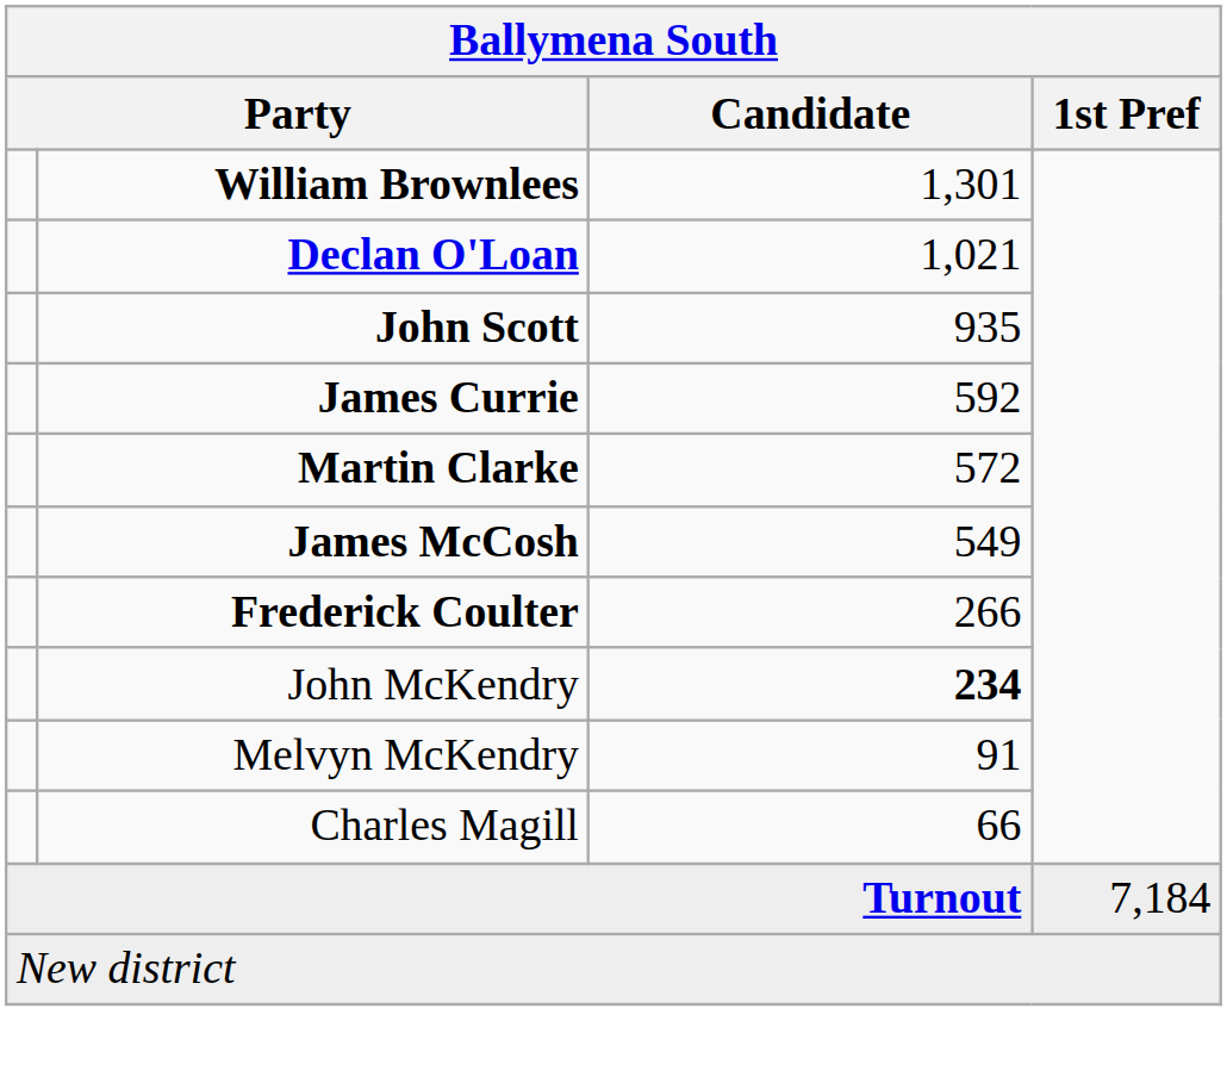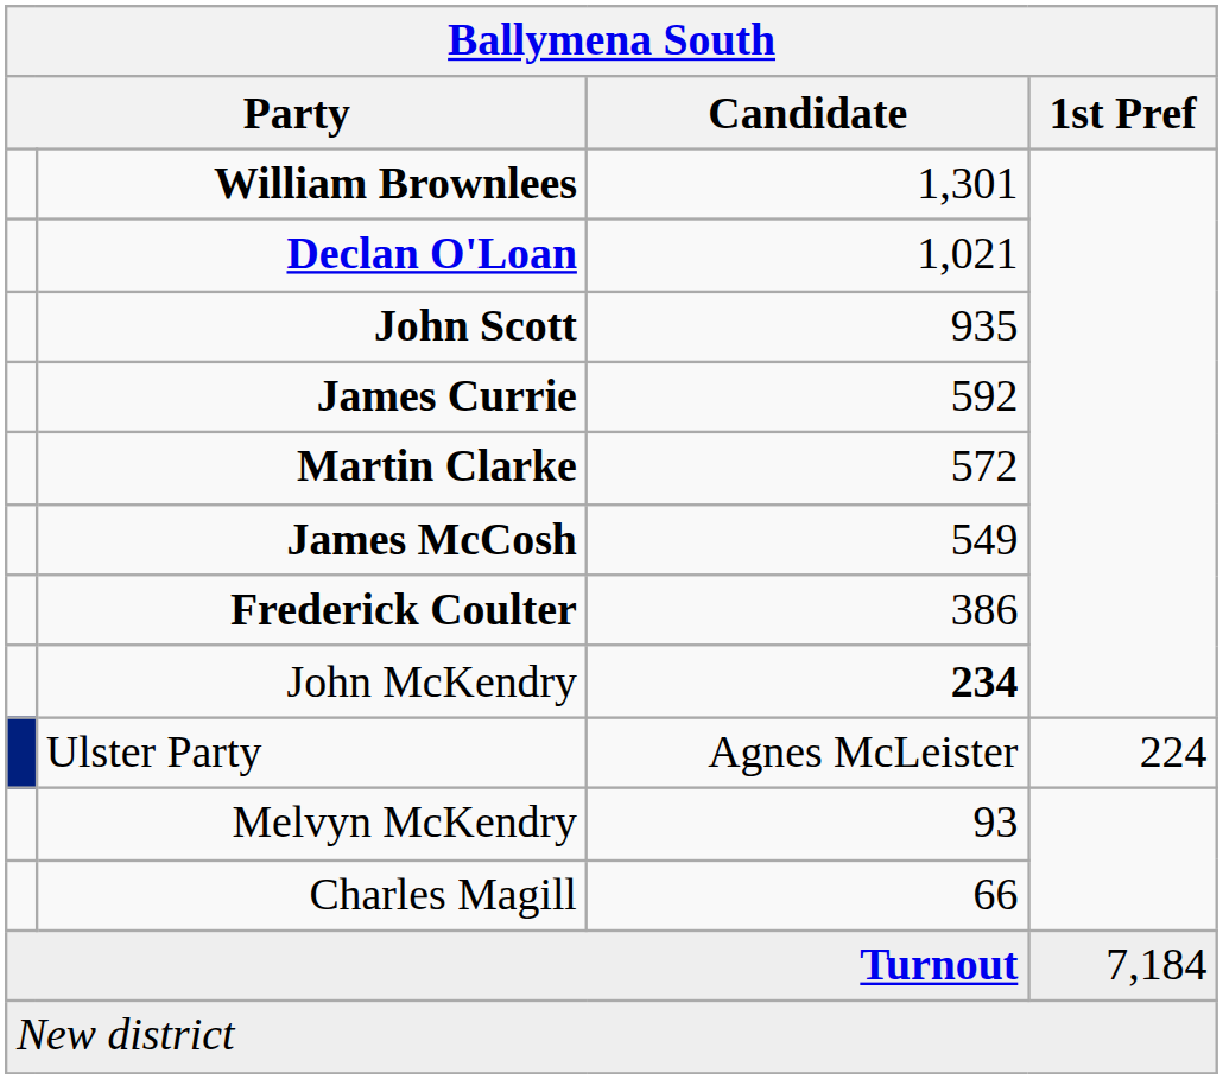 <table class="wikitable">
 <tr>
 <th colspan="4" align="center"><a href='#'>Ballymena South</a></th>
 </tr>
 <tr>
 <th colspan="2" align="center" width=200>Party</th>
 <th width=150>Candidate</th>
 <th width=60>1st Pref</th>
 </tr>
 <tr>
 <td></td>
 <td align="right"><strong>William Brownlees</strong></td>
 <td align="right">1,301</td>
 </tr>
 <tr>
 <td></td>
 <td align="right"><strong><a href='#'>Declan O'Loan</a></strong></td>
 <td align="right">1,021</td>
 </tr>
 <tr>
 <td></td>
 <td align="right"><strong>John Scott</strong></td>
 <td align="right">935</td>
 </tr>
 <tr>
 <td></td>
 <td align="right"><strong>James Currie</strong></td>
 <td align="right">592</td>
 </tr>
 <tr>
 <td></td>
 <td align="right"><strong>Martin Clarke</strong></td>
 <td align="right">572</td>
 </tr>
 <tr>
 <td></td>
 <td align="right"><strong>James McCosh</strong></td>
 <td align="right">549</td>
 </tr>
 <tr>
 <td></td>
 <td align="right"><strong>Frederick Coulter</strong></td>
-<td align="right">266</td>
+<td align="right">386</td>
 </tr>
 <tr>
 <td></td>
 <td align="right">John McKendry</td>
 <td align="right"><strong>234</strong></td>
 </tr>
 <tr>
+<td style="color:inherit;background-color: #001F7E"></td>
+<td>Ulster Party</td>
+<td align="right">Agnes McLeister</td>
+<td align="right">224</td>
+</tr>
+<tr>
 <td></td>
 <td align="right">Melvyn McKendry</td>
-<td align="right">91</td>
+<td align="right">93</td>
 </tr>
 <tr>
 <td></td>
 <td align="right">Charles Magill</td>
 <td align="right">66</td>
 </tr>
 <tr bgcolor="EEEEEE">
 <td colspan=3 align="right"><strong><a href='#'>Turnout</a></strong></td>
 <td align="right">7,184</td>
 </tr>
 <tr bgcolor="EEEEEE">
 <td colspan=4><em>New district</em></td>
 </tr>
 </table>
